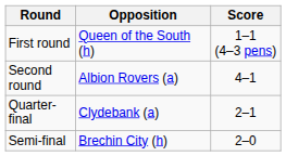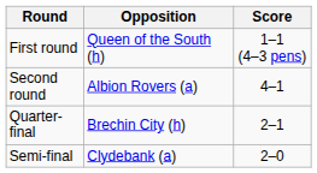 <table class="wikitable" style="text-align:left;margin-left:1em;float:right">
 <tr>
 <th width=80>Round</th>
 <th width=160>Opposition</th>
 <th width=80>Score</th>
 </tr>
 <tr>
 <td>First round</td>
 <td><a href='#'>Queen of the South</a> (<a href='#'>h</a>)</td>
 <td align=center>1–1 <br>(4–3 <a href='#'>pens</a>)</td>
 </tr>
 <tr>
 <td>Second round</td>
 <td><a href='#'>Albion Rovers</a> (<a href='#'>a</a>)</td>
 <td align=center>4–1</td>
 </tr>
 <tr>
 <td>Quarter-final</td>
-<td><a href='#'>Clydebank</a> (<a href='#'>a</a>)</td>
+<td><a href='#'>Brechin City</a> (<a href='#'>h</a>)</td>
 <td align=center>2–1</td>
 </tr>
 <tr>
 <td>Semi-final</td>
-<td><a href='#'>Brechin City</a> (<a href='#'>h</a>)</td>
+<td><a href='#'>Clydebank</a> (<a href='#'>a</a>)</td>
 <td align=center>2–0</td>
 </tr>
 </table>
